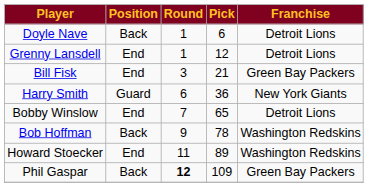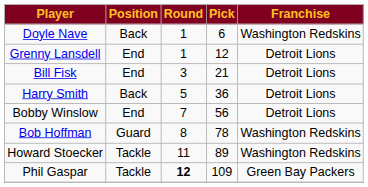 <table class="wikitable">
 <tr align="center"  style="background:#800020;color:#ffc322;">
 <td><strong>Player</strong></td>
 <td><strong>Position</strong></td>
 <td><strong>Round</strong></td>
 <td><strong>Pick</strong></td>
 <td><strong>Franchise</strong></td>
 </tr>
 <tr align="center" bgcolor="">
 <td><a href='#'>Doyle Nave</a></td>
 <td>Back</td>
 <td>1</td>
 <td>6</td>
-<td>Detroit Lions</td>
+<td>Washington Redskins</td>
 </tr>
 <tr align="center" bgcolor="">
 <td><a href='#'>Grenny Lansdell</a></td>
 <td>End</td>
 <td>1</td>
 <td>12</td>
 <td>Detroit Lions</td>
 </tr>
 <tr align="center" bgcolor="">
 <td><a href='#'>Bill Fisk</a></td>
 <td>End</td>
 <td>3</td>
 <td>21</td>
-<td>Green Bay Packers</td>
+<td>Detroit Lions</td>
 </tr>
 <tr align="center" bgcolor="">
 <td><a href='#'>Harry Smith</a></td>
-<td>Guard</td>
-<td>6</td>
+<td>Back</td>
+<td>5</td>
 <td>36</td>
-<td>New York Giants</td>
+<td>Detroit Lions</td>
 </tr>
 <tr align="center" bgcolor="">
 <td>Bobby Winslow</td>
 <td>End</td>
 <td>7</td>
-<td>65</td>
+<td>56</td>
 <td>Detroit Lions</td>
 </tr>
 <tr align="center" bgcolor="">
 <td><a href='#'>Bob Hoffman</a></td>
-<td>Back</td>
-<td>9</td>
+<td>Guard</td>
+<td>8</td>
 <td>78</td>
 <td>Washington Redskins</td>
 </tr>
 <tr align="center" bgcolor="">
 <td>Howard Stoecker</td>
-<td>End</td>
+<td>Tackle</td>
 <td>11</td>
 <td>89</td>
 <td>Washington Redskins</td>
 </tr>
 <tr align="center" bgcolor="">
 <td>Phil Gaspar</td>
-<td>Back</td>
+<td>Tackle</td>
 <td><strong>12</strong></td>
 <td>109</td>
 <td>Green Bay Packers</td>
 </tr>
 <tr align="center" bgcolor="">
 </tr>
 </table>
